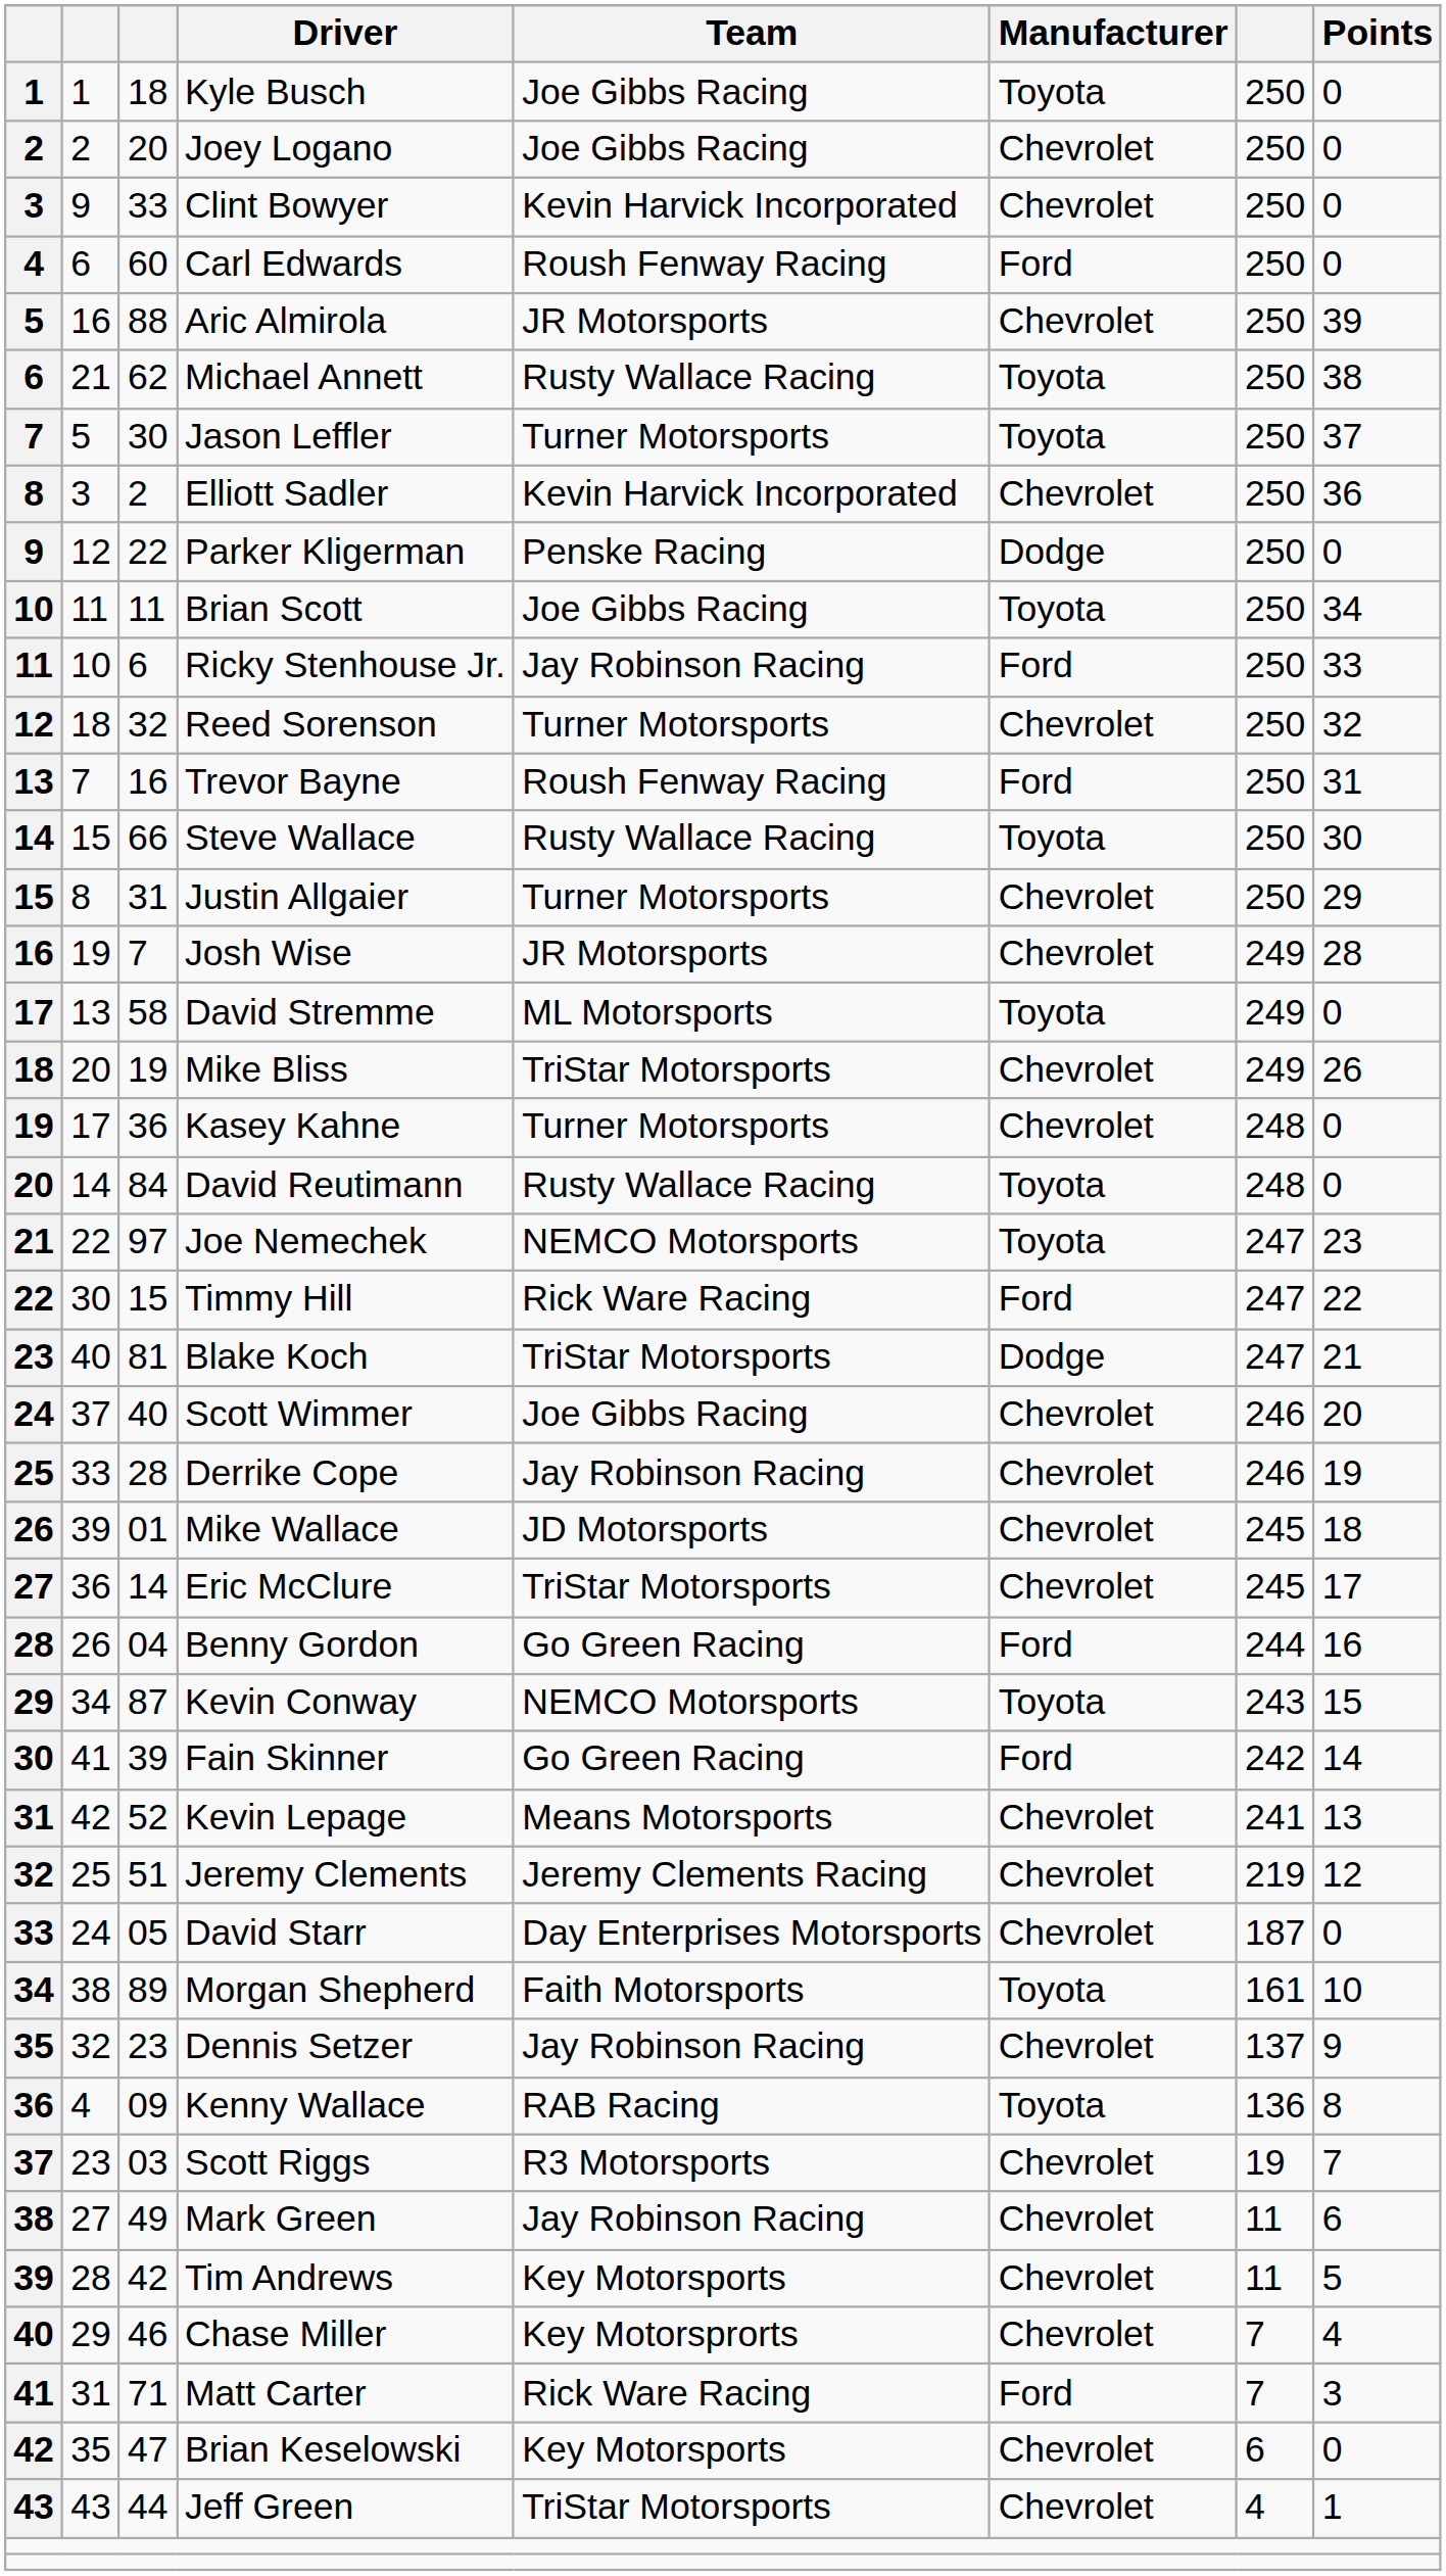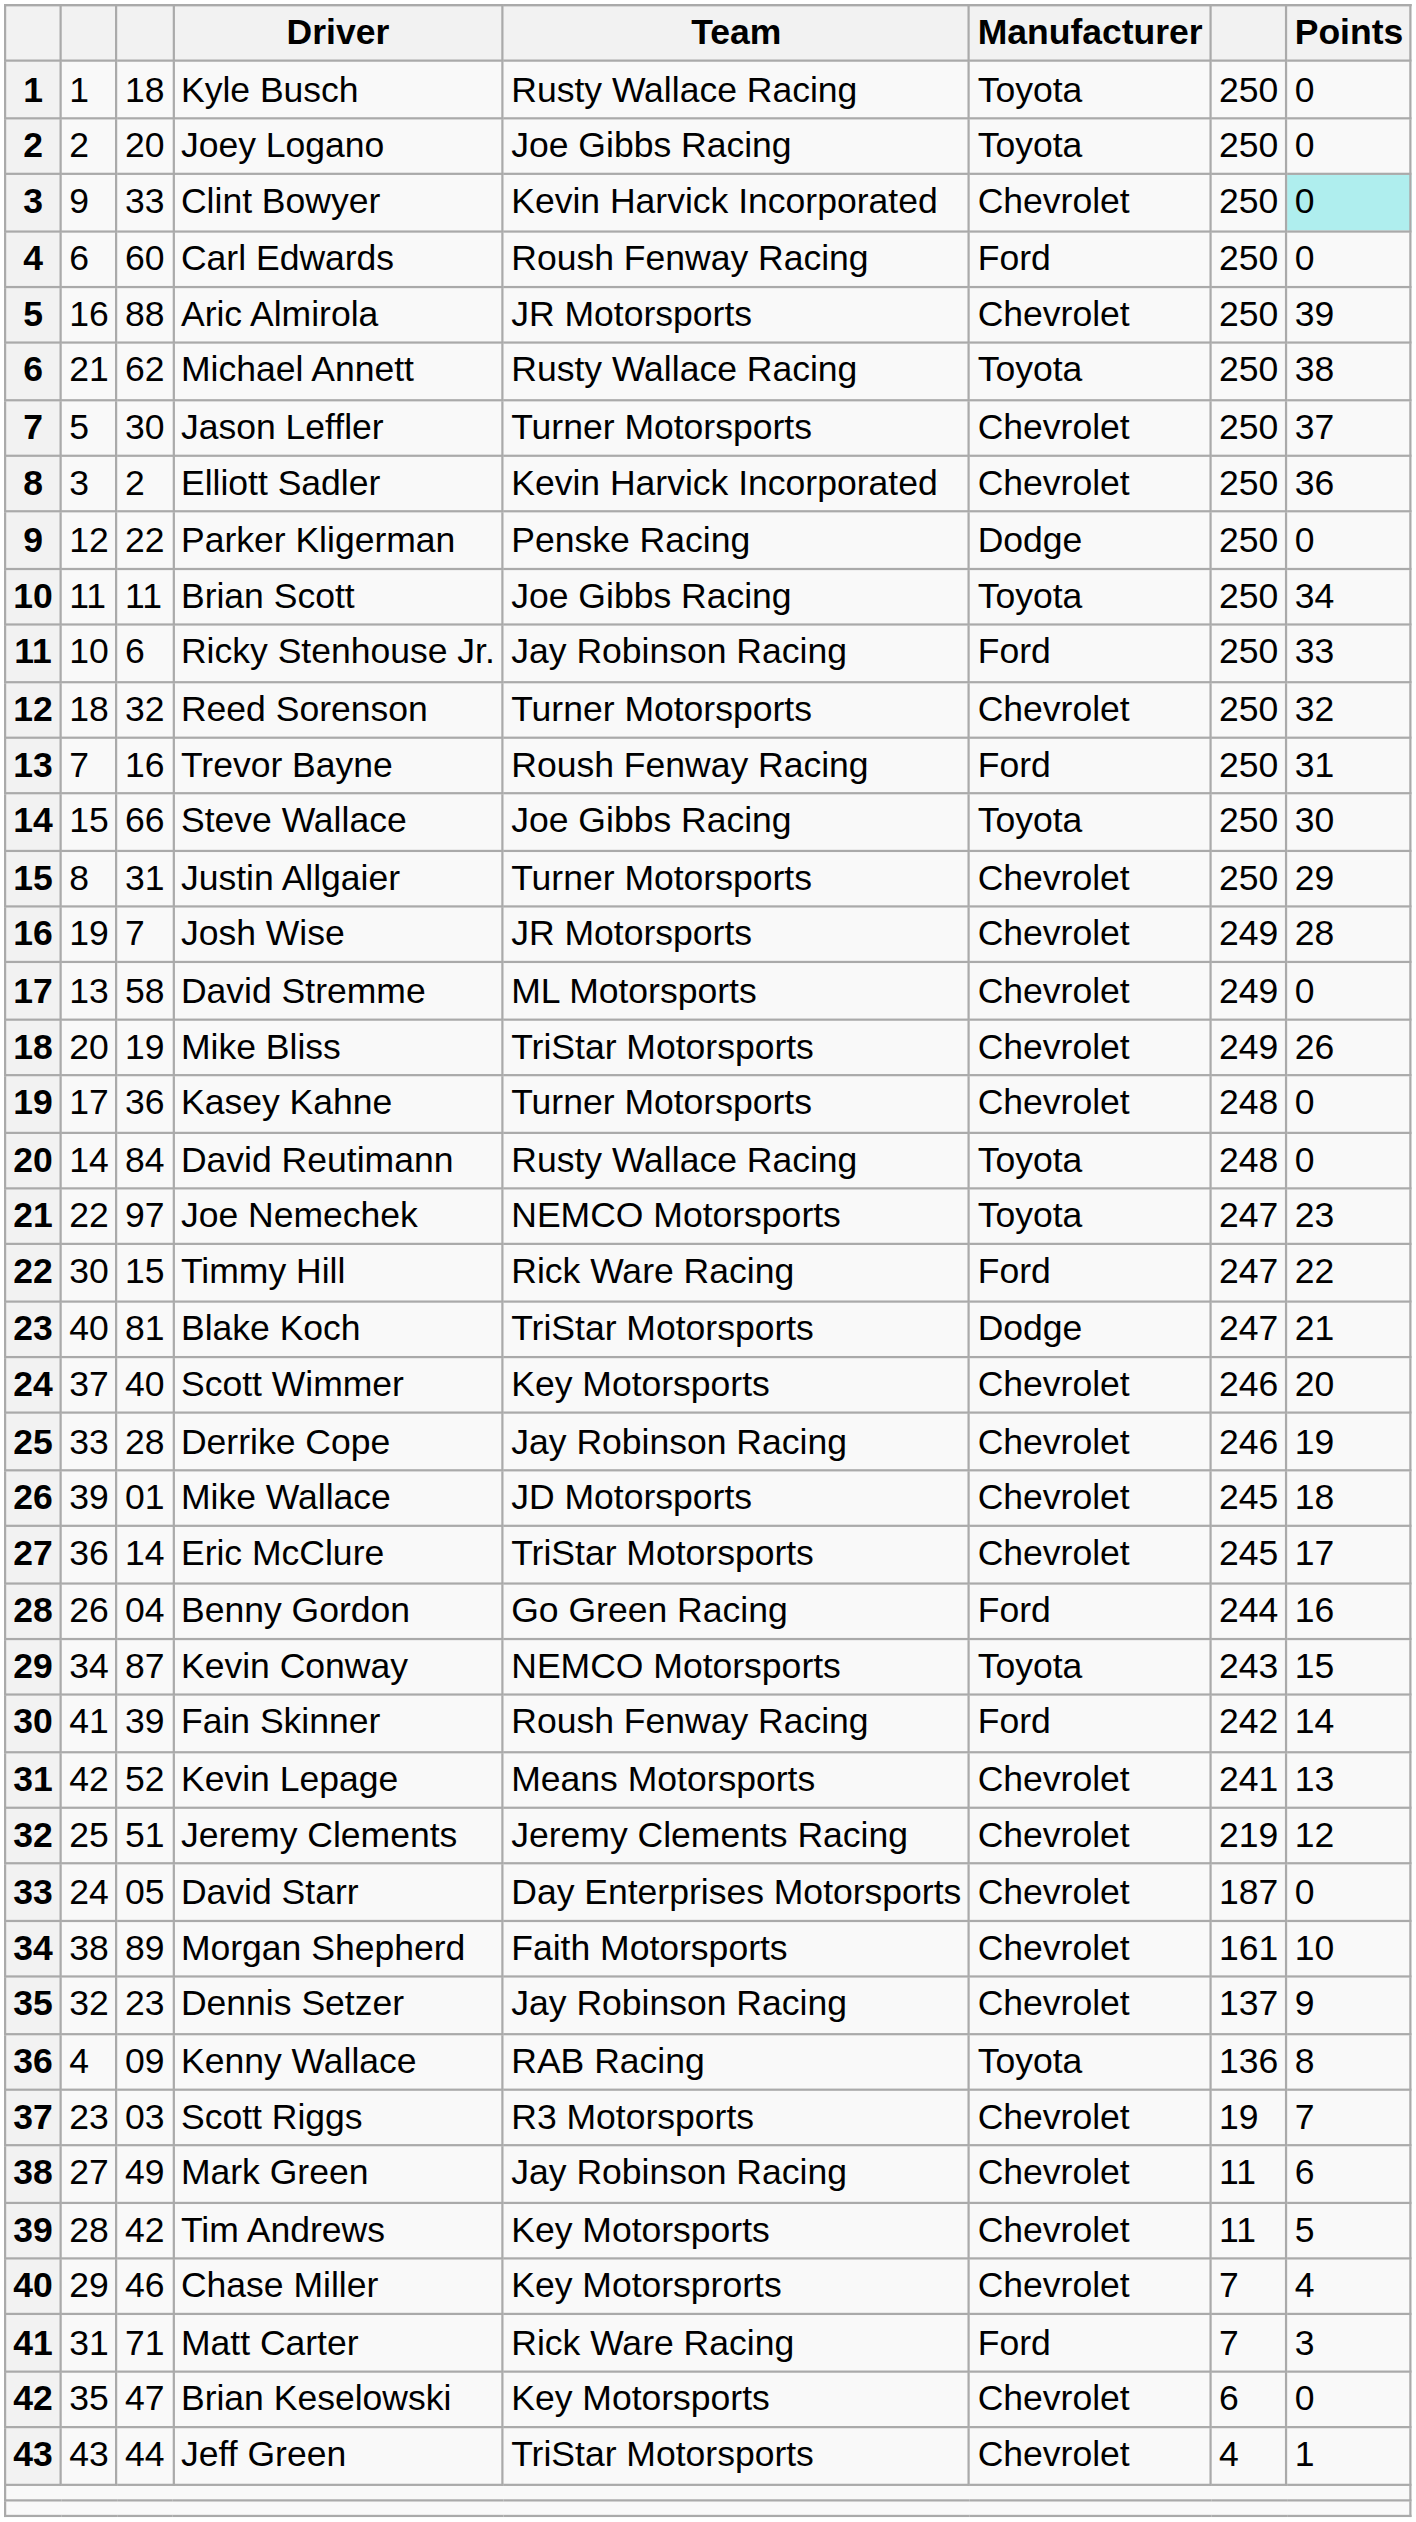 <table class="sortable wikitable" border="1">
 <tr>
 </tr>
 <tr>
 <th scope="col"></th>
 <th scope="col"></th>
 <th scope="col"></th>
 <th scope="col">Driver</th>
 <th scope="col">Team</th>
 <th scope="col">Manufacturer</th>
 <th scope="col"></th>
 <th scope="col">Points</th>
 </tr>
 <tr>
 <th scope="row">1</th>
 <td>1</td>
 <td>18</td>
 <td>Kyle Busch</td>
-<td>Joe Gibbs Racing</td>
+<td>Rusty Wallace Racing</td>
 <td>Toyota</td>
 <td>250</td>
 <td>0</td>
 </tr>
 <tr>
 <th scope="row">2</th>
 <td>2</td>
 <td>20</td>
 <td>Joey Logano</td>
 <td>Joe Gibbs Racing</td>
-<td>Chevrolet</td>
+<td>Toyota</td>
 <td>250</td>
 <td>0</td>
 </tr>
 <tr>
 <th scope="row">3</th>
 <td>9</td>
 <td>33</td>
 <td>Clint Bowyer</td>
 <td>Kevin Harvick Incorporated</td>
 <td>Chevrolet</td>
 <td>250</td>
-<td>0</td>
+<td style="background: paleturquoise;">0</td>
 </tr>
 <tr>
 <th scope="row">4</th>
 <td>6</td>
 <td>60</td>
 <td>Carl Edwards</td>
 <td>Roush Fenway Racing</td>
 <td>Ford</td>
 <td>250</td>
 <td>0</td>
 </tr>
 <tr>
 <th scope="row">5</th>
 <td>16</td>
 <td>88</td>
 <td>Aric Almirola</td>
 <td>JR Motorsports</td>
 <td>Chevrolet</td>
 <td>250</td>
 <td>39</td>
 </tr>
 <tr>
 <th scope="row">6</th>
 <td>21</td>
 <td>62</td>
 <td>Michael Annett</td>
 <td>Rusty Wallace Racing</td>
 <td>Toyota</td>
 <td>250</td>
 <td>38</td>
 </tr>
 <tr>
 <th scope="row">7</th>
 <td>5</td>
 <td>30</td>
 <td>Jason Leffler</td>
 <td>Turner Motorsports</td>
-<td>Toyota</td>
+<td>Chevrolet</td>
 <td>250</td>
 <td>37</td>
 </tr>
 <tr>
 <th scope="row">8</th>
 <td>3</td>
 <td>2</td>
 <td>Elliott Sadler</td>
 <td>Kevin Harvick Incorporated</td>
 <td>Chevrolet</td>
 <td>250</td>
 <td>36</td>
 </tr>
 <tr>
 <th scope="row">9</th>
 <td>12</td>
 <td>22</td>
 <td>Parker Kligerman</td>
 <td>Penske Racing</td>
 <td>Dodge</td>
 <td>250</td>
 <td>0</td>
 </tr>
 <tr>
 <th scope="row">10</th>
 <td>11</td>
 <td>11</td>
 <td>Brian Scott</td>
 <td>Joe Gibbs Racing</td>
 <td>Toyota</td>
 <td>250</td>
 <td>34</td>
 </tr>
 <tr>
 <th scope="row">11</th>
 <td>10</td>
 <td>6</td>
 <td>Ricky Stenhouse Jr.</td>
 <td>Jay Robinson Racing</td>
 <td>Ford</td>
 <td>250</td>
 <td>33</td>
 </tr>
 <tr>
 <th scope="row">12</th>
 <td>18</td>
 <td>32</td>
 <td>Reed Sorenson</td>
 <td>Turner Motorsports</td>
 <td>Chevrolet</td>
 <td>250</td>
 <td>32</td>
 </tr>
 <tr>
 <th scope="row">13</th>
 <td>7</td>
 <td>16</td>
 <td>Trevor Bayne</td>
 <td>Roush Fenway Racing</td>
 <td>Ford</td>
 <td>250</td>
 <td>31</td>
 </tr>
 <tr>
 <th scope="row">14</th>
 <td>15</td>
 <td>66</td>
 <td>Steve Wallace</td>
-<td>Rusty Wallace Racing</td>
+<td>Joe Gibbs Racing</td>
 <td>Toyota</td>
 <td>250</td>
 <td>30</td>
 </tr>
 <tr>
 <th scope="row">15</th>
 <td>8</td>
 <td>31</td>
 <td>Justin Allgaier</td>
 <td>Turner Motorsports</td>
 <td>Chevrolet</td>
 <td>250</td>
 <td>29</td>
 </tr>
 <tr>
 <th scope="row">16</th>
 <td>19</td>
 <td>7</td>
 <td>Josh Wise</td>
 <td>JR Motorsports</td>
 <td>Chevrolet</td>
 <td>249</td>
 <td>28</td>
 </tr>
 <tr>
 <th scope="row">17</th>
 <td>13</td>
 <td>58</td>
 <td>David Stremme</td>
 <td>ML Motorsports</td>
-<td>Toyota</td>
+<td>Chevrolet</td>
 <td>249</td>
 <td>0</td>
 </tr>
 <tr>
 <th scope="row">18</th>
 <td>20</td>
 <td>19</td>
 <td>Mike Bliss</td>
 <td>TriStar Motorsports</td>
 <td>Chevrolet</td>
 <td>249</td>
 <td>26</td>
 </tr>
 <tr>
 <th scope="row">19</th>
 <td>17</td>
 <td>36</td>
 <td>Kasey Kahne</td>
 <td>Turner Motorsports</td>
 <td>Chevrolet</td>
 <td>248</td>
 <td>0</td>
 </tr>
 <tr>
 <th scope="row">20</th>
 <td>14</td>
 <td>84</td>
 <td>David Reutimann</td>
 <td>Rusty Wallace Racing</td>
 <td>Toyota</td>
 <td>248</td>
 <td>0</td>
 </tr>
 <tr>
 <th scope="row">21</th>
 <td>22</td>
 <td>97</td>
 <td>Joe Nemechek</td>
 <td>NEMCO Motorsports</td>
 <td>Toyota</td>
 <td>247</td>
 <td>23</td>
 </tr>
 <tr>
 <th scope="row">22</th>
 <td>30</td>
 <td>15</td>
 <td>Timmy Hill</td>
 <td>Rick Ware Racing</td>
 <td>Ford</td>
 <td>247</td>
 <td>22</td>
 </tr>
 <tr>
 <th scope="row">23</th>
 <td>40</td>
 <td>81</td>
 <td>Blake Koch</td>
 <td>TriStar Motorsports</td>
 <td>Dodge</td>
 <td>247</td>
 <td>21</td>
 </tr>
 <tr>
 <th scope="row">24</th>
 <td>37</td>
 <td>40</td>
 <td>Scott Wimmer</td>
-<td>Joe Gibbs Racing</td>
+<td>Key Motorsports</td>
 <td>Chevrolet</td>
 <td>246</td>
 <td>20</td>
 </tr>
 <tr>
 <th scope="row">25</th>
 <td>33</td>
 <td>28</td>
 <td>Derrike Cope</td>
 <td>Jay Robinson Racing</td>
 <td>Chevrolet</td>
 <td>246</td>
 <td>19</td>
 </tr>
 <tr>
 <th scope="row">26</th>
 <td>39</td>
 <td>01</td>
 <td>Mike Wallace</td>
 <td>JD Motorsports</td>
 <td>Chevrolet</td>
 <td>245</td>
 <td>18</td>
 </tr>
 <tr>
 <th scope="row">27</th>
 <td>36</td>
 <td>14</td>
 <td>Eric McClure</td>
 <td>TriStar Motorsports</td>
 <td>Chevrolet</td>
 <td>245</td>
 <td>17</td>
 </tr>
 <tr>
 <th scope="row">28</th>
 <td>26</td>
 <td>04</td>
 <td>Benny Gordon</td>
 <td>Go Green Racing</td>
 <td>Ford</td>
 <td>244</td>
 <td>16</td>
 </tr>
 <tr>
 <th scope="row">29</th>
 <td>34</td>
 <td>87</td>
 <td>Kevin Conway</td>
 <td>NEMCO Motorsports</td>
 <td>Toyota</td>
 <td>243</td>
 <td>15</td>
 </tr>
 <tr>
 <th scope="row">30</th>
 <td>41</td>
 <td>39</td>
 <td>Fain Skinner</td>
-<td>Go Green Racing</td>
+<td>Roush Fenway Racing</td>
 <td>Ford</td>
 <td>242</td>
 <td>14</td>
 </tr>
 <tr>
 <th scope="row">31</th>
 <td>42</td>
 <td>52</td>
 <td>Kevin Lepage</td>
 <td>Means Motorsports</td>
 <td>Chevrolet</td>
 <td>241</td>
 <td>13</td>
 </tr>
 <tr>
 <th scope="row">32</th>
 <td>25</td>
 <td>51</td>
 <td>Jeremy Clements</td>
 <td>Jeremy Clements Racing</td>
 <td>Chevrolet</td>
 <td>219</td>
 <td>12</td>
 </tr>
 <tr>
 <th scope="row">33</th>
 <td>24</td>
 <td>05</td>
 <td>David Starr</td>
 <td>Day Enterprises Motorsports</td>
 <td>Chevrolet</td>
 <td>187</td>
 <td>0</td>
 </tr>
 <tr>
 <th scope="row">34</th>
 <td>38</td>
 <td>89</td>
 <td>Morgan Shepherd</td>
 <td>Faith Motorsports</td>
-<td>Toyota</td>
+<td>Chevrolet</td>
 <td>161</td>
 <td>10</td>
 </tr>
 <tr>
 <th scope="row">35</th>
 <td>32</td>
 <td>23</td>
 <td>Dennis Setzer</td>
 <td>Jay Robinson Racing</td>
 <td>Chevrolet</td>
 <td>137</td>
 <td>9</td>
 </tr>
 <tr>
 <th scope="row">36</th>
 <td>4</td>
 <td>09</td>
 <td>Kenny Wallace</td>
 <td>RAB Racing</td>
 <td>Toyota</td>
 <td>136</td>
 <td>8</td>
 </tr>
 <tr>
 <th scope="row">37</th>
 <td>23</td>
 <td>03</td>
 <td>Scott Riggs</td>
 <td>R3 Motorsports</td>
 <td>Chevrolet</td>
 <td>19</td>
 <td>7</td>
 </tr>
 <tr>
 <th scope="row">38</th>
 <td>27</td>
 <td>49</td>
 <td>Mark Green</td>
 <td>Jay Robinson Racing</td>
 <td>Chevrolet</td>
 <td>11</td>
 <td>6</td>
 </tr>
 <tr>
 <th scope="row">39</th>
 <td>28</td>
 <td>42</td>
 <td>Tim Andrews</td>
 <td>Key Motorsports</td>
 <td>Chevrolet</td>
 <td>11</td>
 <td>5</td>
 </tr>
 <tr>
 <th scope="row">40</th>
 <td>29</td>
 <td>46</td>
 <td>Chase Miller</td>
 <td>Key Motorsprorts</td>
 <td>Chevrolet</td>
 <td>7</td>
 <td>4</td>
 </tr>
 <tr>
 <th scope="row">41</th>
 <td>31</td>
 <td>71</td>
 <td>Matt Carter</td>
 <td>Rick Ware Racing</td>
 <td>Ford</td>
 <td>7</td>
 <td>3</td>
 </tr>
 <tr>
 <th scope="row">42</th>
 <td>35</td>
 <td>47</td>
 <td>Brian Keselowski</td>
 <td>Key Motorsports</td>
 <td>Chevrolet</td>
 <td>6</td>
 <td>0</td>
 </tr>
 <tr>
 <th scope="row">43</th>
 <td>43</td>
 <td>44</td>
 <td>Jeff Green</td>
 <td>TriStar Motorsports</td>
 <td>Chevrolet</td>
 <td>4</td>
 <td>1</td>
 </tr>
 <tr class="sortbottom">
 <td colspan="9"></td>
 </tr>
 <tr class="sortbottom">
 <td colspan="9"></td>
 </tr>
 </table>
